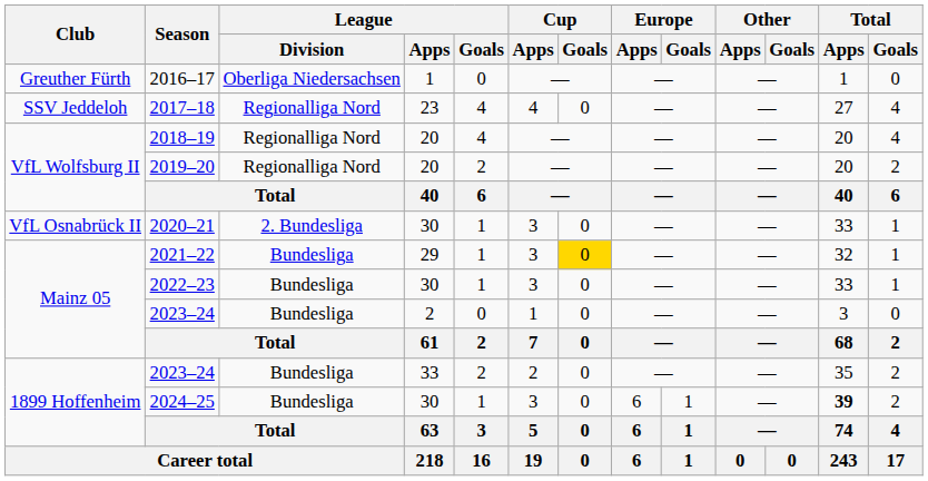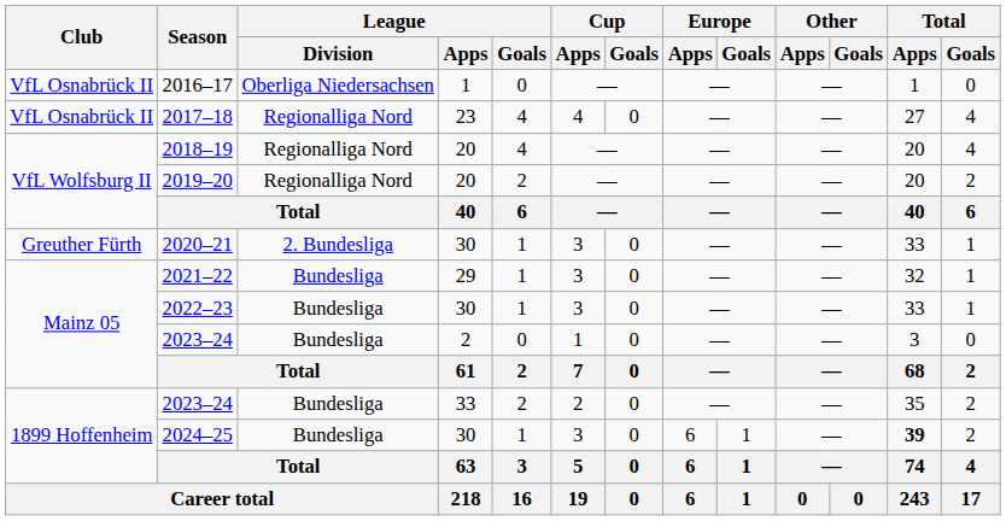 <table class="wikitable" style="text-align:center">
 <tr>
 <th rowspan="2">Club</th>
 <th rowspan="2">Season</th>
 <th colspan="3">League</th>
 <th colspan="2">Cup</th>
 <th colspan="2">Europe</th>
 <th colspan="2">Other</th>
 <th colspan="2">Total</th>
 </tr>
 <tr>
 <th>Division</th>
 <th>Apps</th>
 <th>Goals</th>
 <th>Apps</th>
 <th>Goals</th>
 <th>Apps</th>
 <th>Goals</th>
 <th>Apps</th>
 <th>Goals</th>
 <th>Apps</th>
 <th>Goals</th>
 </tr>
 <tr>
-<td><a href='#'>Greuther Fürth</a></td>
+<td><a href='#'>VfL Osnabrück II</a></td>
 <td>2016–17</td>
 <td><a href='#'>Oberliga Niedersachsen</a></td>
 <td>1</td>
 <td>0</td>
 <td colspan="2">—</td>
 <td colspan="2">—</td>
 <td colspan="2">—</td>
 <td>1</td>
 <td>0</td>
 </tr>
 <tr>
-<td><a href='#'>SSV Jeddeloh</a></td>
+<td><a href='#'>VfL Osnabrück II</a></td>
 <td><a href='#'>2017–18</a></td>
 <td><a href='#'>Regionalliga Nord</a></td>
 <td>23</td>
 <td>4</td>
 <td>4</td>
 <td>0</td>
 <td colspan="2">—</td>
 <td colspan="2">—</td>
 <td>27</td>
 <td>4</td>
 </tr>
 <tr>
 <td rowspan="3"><a href='#'>VfL Wolfsburg II</a></td>
 <td><a href='#'>2018–19</a></td>
 <td>Regionalliga Nord</td>
 <td>20</td>
 <td>4</td>
 <td colspan="2">—</td>
 <td colspan="2">—</td>
 <td colspan="2">—</td>
 <td>20</td>
 <td>4</td>
 </tr>
 <tr>
 <td><a href='#'>2019–20</a></td>
 <td>Regionalliga Nord</td>
 <td>20</td>
 <td>2</td>
 <td colspan="2">—</td>
 <td colspan="2">—</td>
 <td colspan="2">—</td>
 <td>20</td>
 <td>2</td>
 </tr>
 <tr>
 <th colspan="2">Total</th>
 <th>40</th>
 <th>6</th>
 <th colspan="2">—</th>
 <th colspan="2">—</th>
 <th colspan="2">—</th>
 <th>40</th>
 <th>6</th>
 </tr>
 <tr>
-<td><a href='#'>VfL Osnabrück II</a></td>
+<td><a href='#'>Greuther Fürth</a></td>
 <td><a href='#'>2020–21</a></td>
 <td><a href='#'>2. Bundesliga</a></td>
 <td>30</td>
 <td>1</td>
 <td>3</td>
 <td>0</td>
 <td colspan="2">—</td>
 <td colspan="2">—</td>
 <td>33</td>
 <td>1</td>
 </tr>
 <tr>
 <td rowspan="4"><a href='#'>Mainz 05</a></td>
 <td><a href='#'>2021–22</a></td>
 <td><a href='#'>Bundesliga</a></td>
 <td>29</td>
 <td>1</td>
 <td>3</td>
-<td style="background: gold;">0</td>
+<td>0</td>
 <td colspan="2">—</td>
 <td colspan="2">—</td>
 <td>32</td>
 <td>1</td>
 </tr>
 <tr>
 <td><a href='#'>2022–23</a></td>
 <td>Bundesliga</td>
 <td>30</td>
 <td>1</td>
 <td>3</td>
 <td>0</td>
 <td colspan="2">—</td>
 <td colspan="2">—</td>
 <td>33</td>
 <td>1</td>
 </tr>
 <tr>
 <td><a href='#'>2023–24</a></td>
 <td>Bundesliga</td>
 <td>2</td>
 <td>0</td>
 <td>1</td>
 <td>0</td>
 <td colspan="2">—</td>
 <td colspan="2">—</td>
 <td>3</td>
 <td>0</td>
 </tr>
 <tr>
 <th colspan="2">Total</th>
 <th>61</th>
 <th>2</th>
 <th>7</th>
 <th>0</th>
 <th colspan="2">—</th>
 <th colspan="2">—</th>
 <th>68</th>
 <th>2</th>
 </tr>
 <tr>
 <td rowspan="3"><a href='#'>1899 Hoffenheim</a></td>
 <td><a href='#'>2023–24</a></td>
 <td>Bundesliga</td>
 <td>33</td>
 <td>2</td>
 <td>2</td>
 <td>0</td>
 <td colspan="2">—</td>
 <td colspan="2">—</td>
 <td>35</td>
 <td>2</td>
 </tr>
 <tr>
 <td><a href='#'>2024–25</a></td>
 <td>Bundesliga</td>
 <td>30</td>
 <td>1</td>
 <td>3</td>
 <td>0</td>
 <td>6</td>
 <td>1</td>
 <td colspan="2">—</td>
 <td><strong>39</strong></td>
 <td>2</td>
 </tr>
 <tr>
 <th colspan="2">Total</th>
 <th>63</th>
 <th>3</th>
 <th>5</th>
 <th>0</th>
 <th>6</th>
 <th>1</th>
 <th colspan="2">—</th>
 <th>74</th>
 <th>4</th>
 </tr>
 <tr>
 <th colspan="3">Career total</th>
 <th>218</th>
 <th>16</th>
 <th>19</th>
 <th>0</th>
 <th>6</th>
 <th>1</th>
 <th>0</th>
 <th>0</th>
 <th>243</th>
 <th>17</th>
 </tr>
 </table>
